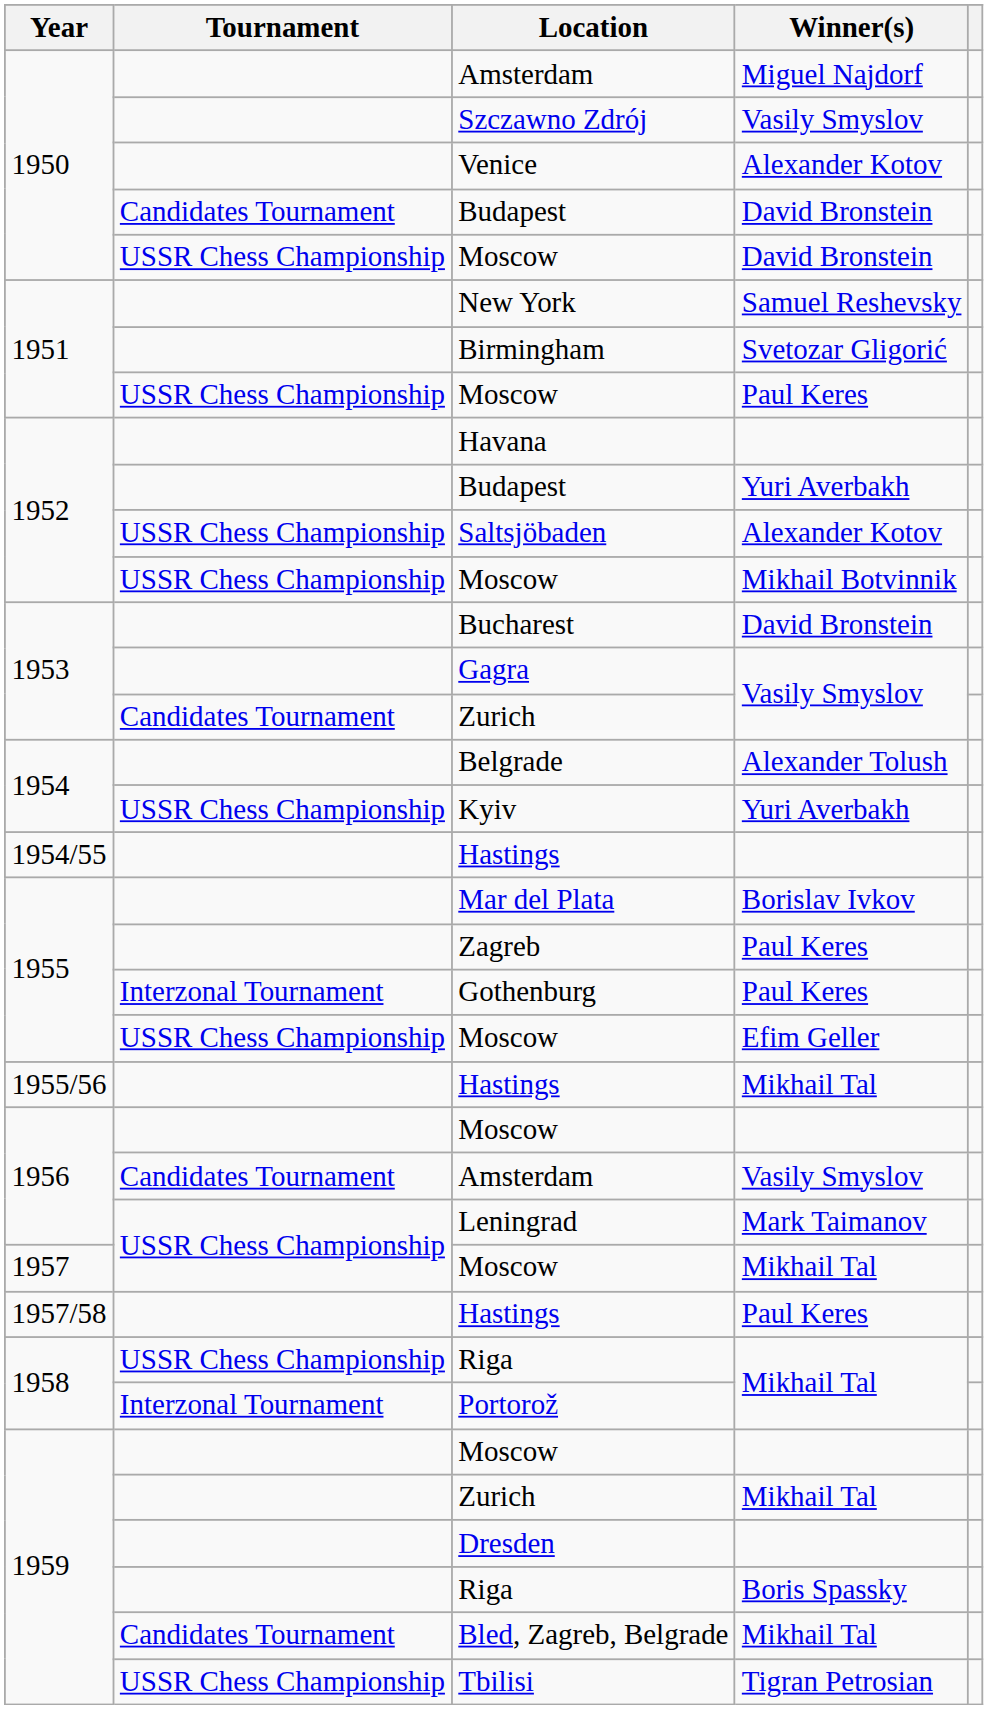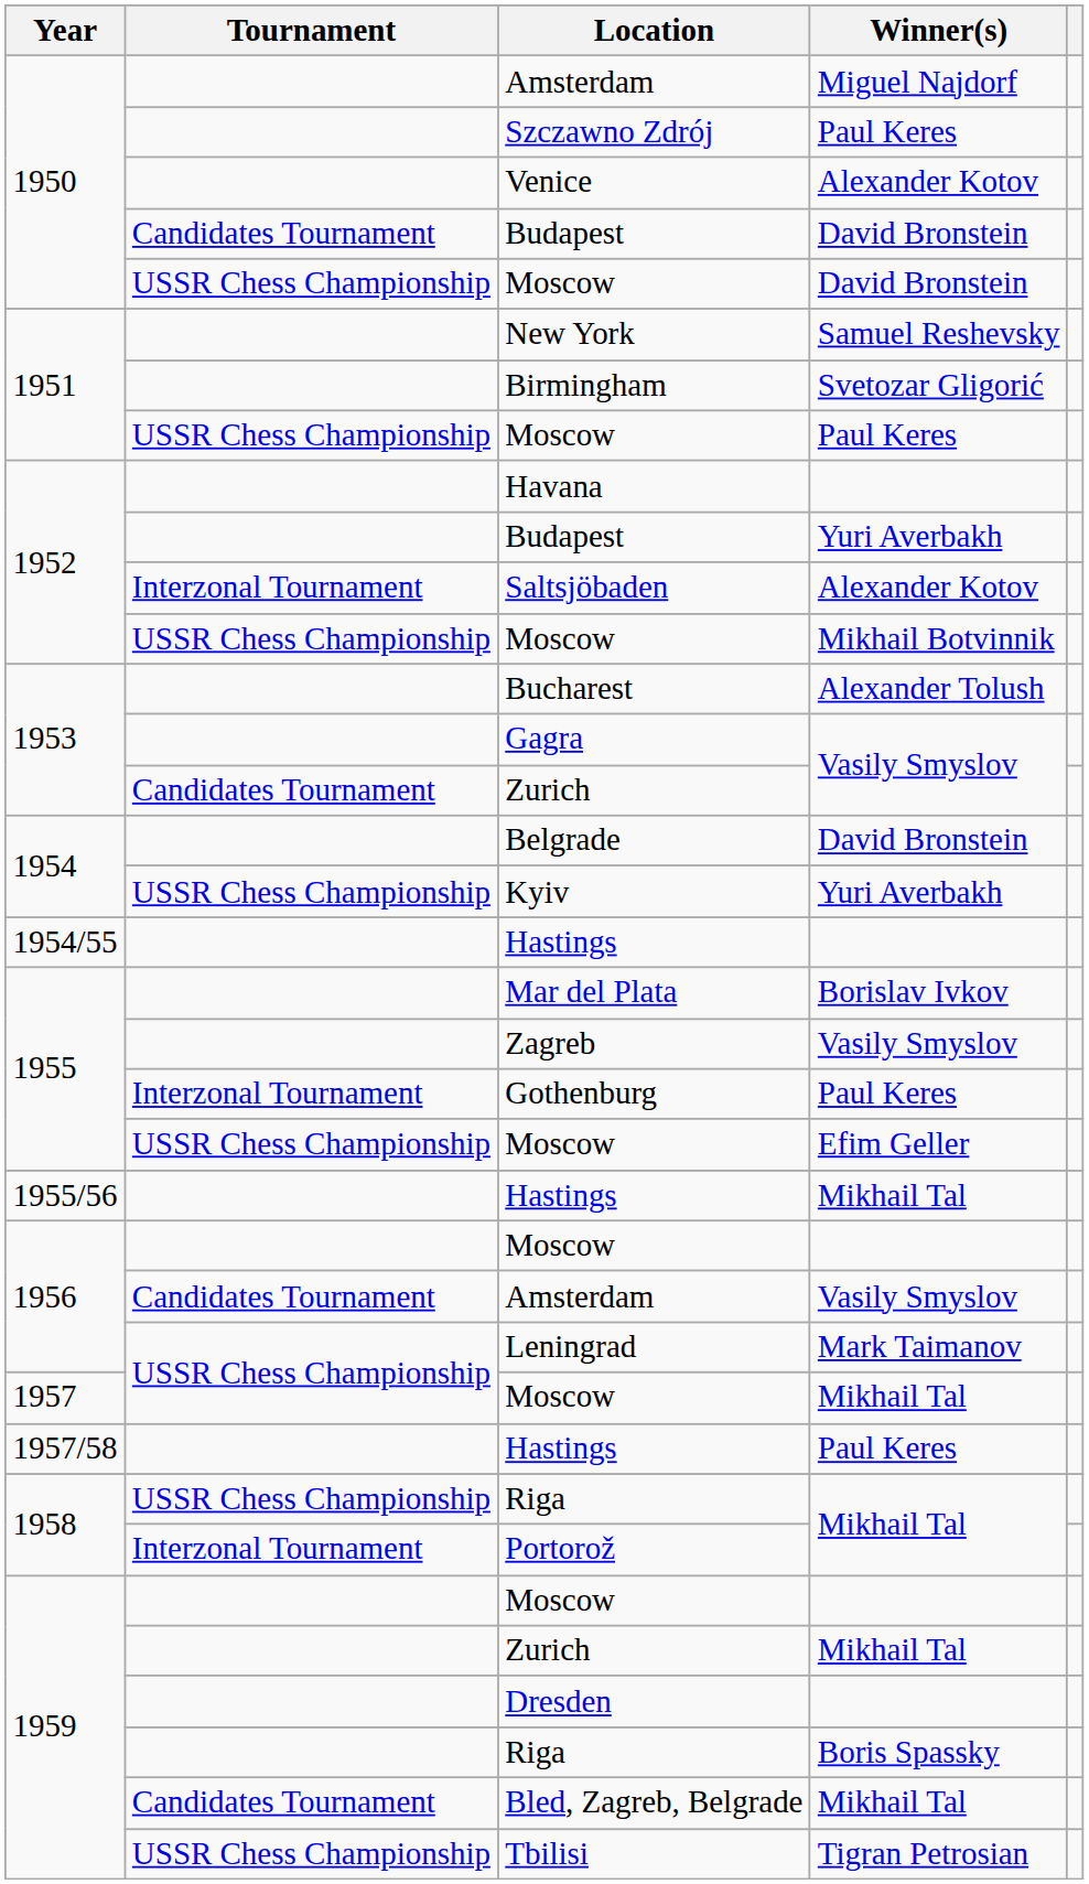 <table class="wikitable sortable">
 <tr>
 <th>Year</th>
 <th>Tournament</th>
 <th>Location</th>
 <th>Winner(s)</th>
 <th class="unsortable"></th>
 </tr>
 <tr>
 <td rowspan=5>1950</td>
 <td></td>
 <td>Amsterdam</td>
 <td><a href='#'>Miguel Najdorf</a></td>
 <td></td>
 </tr>
 <tr>
 <td></td>
 <td><a href='#'>Szczawno Zdrój</a></td>
-<td><a href='#'>Vasily Smyslov</a></td>
+<td><a href='#'>Paul Keres</a></td>
 <td></td>
 </tr>
 <tr>
 <td></td>
 <td>Venice</td>
 <td><a href='#'>Alexander Kotov</a></td>
 <td></td>
 </tr>
 <tr>
 <td><a href='#'>Candidates Tournament</a></td>
 <td>Budapest</td>
 <td><a href='#'>David Bronstein</a></td>
 <td></td>
 </tr>
 <tr>
 <td><a href='#'>USSR Chess Championship</a></td>
 <td>Moscow</td>
 <td><a href='#'>David Bronstein</a></td>
 <td></td>
 </tr>
 <tr>
 <td rowspan=3>1951</td>
 <td></td>
 <td>New York</td>
 <td><a href='#'>Samuel Reshevsky</a></td>
 <td></td>
 </tr>
 <tr>
 <td></td>
 <td>Birmingham</td>
 <td><a href='#'>Svetozar Gligorić</a></td>
 <td></td>
 </tr>
 <tr>
 <td><a href='#'>USSR Chess Championship</a></td>
 <td>Moscow</td>
 <td><a href='#'>Paul Keres</a></td>
 <td></td>
 </tr>
 <tr>
 <td rowspan=4>1952</td>
 <td></td>
 <td>Havana</td>
 <td></td>
 <td></td>
 </tr>
 <tr>
 <td></td>
 <td>Budapest</td>
 <td><a href='#'>Yuri Averbakh</a></td>
 <td></td>
 </tr>
 <tr>
-<td><a href='#'>USSR Chess Championship</a></td>
+<td><a href='#'>Interzonal Tournament</a></td>
 <td><a href='#'>Saltsjöbaden</a></td>
 <td><a href='#'>Alexander Kotov</a></td>
 <td></td>
 </tr>
 <tr>
 <td><a href='#'>USSR Chess Championship</a></td>
 <td>Moscow</td>
 <td><a href='#'>Mikhail Botvinnik</a></td>
 <td></td>
 </tr>
 <tr>
 <td rowspan=3>1953</td>
 <td></td>
 <td>Bucharest</td>
-<td><a href='#'>David Bronstein</a></td>
+<td><a href='#'>Alexander Tolush</a></td>
 <td></td>
 </tr>
 <tr>
 <td></td>
 <td><a href='#'>Gagra</a></td>
 <td rowspan=2><a href='#'>Vasily Smyslov</a></td>
 <td></td>
 </tr>
 <tr>
 <td><a href='#'>Candidates Tournament</a></td>
 <td>Zurich</td>
 <td></td>
 </tr>
 <tr>
 <td rowspan=2>1954</td>
 <td></td>
 <td>Belgrade</td>
-<td><a href='#'>Alexander Tolush</a></td>
+<td><a href='#'>David Bronstein</a></td>
 <td></td>
 </tr>
 <tr>
 <td><a href='#'>USSR Chess Championship</a></td>
 <td>Kyiv</td>
 <td><a href='#'>Yuri Averbakh</a></td>
 <td></td>
 </tr>
 <tr>
 <td>1954/55</td>
 <td></td>
 <td><a href='#'>Hastings</a></td>
 <td></td>
 <td></td>
 </tr>
 <tr>
 <td rowspan=4>1955</td>
 <td></td>
 <td><a href='#'>Mar del Plata</a></td>
 <td><a href='#'>Borislav Ivkov</a></td>
 <td></td>
 </tr>
 <tr>
 <td></td>
 <td>Zagreb</td>
-<td><a href='#'>Paul Keres</a></td>
+<td><a href='#'>Vasily Smyslov</a></td>
 <td></td>
 </tr>
 <tr>
 <td><a href='#'>Interzonal Tournament</a></td>
 <td>Gothenburg</td>
 <td><a href='#'>Paul Keres</a></td>
 <td></td>
 </tr>
 <tr>
 <td><a href='#'>USSR Chess Championship</a></td>
 <td>Moscow</td>
 <td><a href='#'>Efim Geller</a></td>
 <td></td>
 </tr>
 <tr>
 <td>1955/56</td>
 <td></td>
 <td><a href='#'>Hastings</a></td>
 <td><a href='#'>Mikhail Tal</a></td>
 <td></td>
 </tr>
 <tr>
 <td rowspan=3>1956</td>
 <td></td>
 <td>Moscow</td>
 <td></td>
 <td></td>
 </tr>
 <tr>
 <td><a href='#'>Candidates Tournament</a></td>
 <td>Amsterdam</td>
 <td><a href='#'>Vasily Smyslov</a></td>
 <td></td>
 </tr>
 <tr>
 <td rowspan=2><a href='#'>USSR Chess Championship</a></td>
 <td>Leningrad</td>
 <td><a href='#'>Mark Taimanov</a></td>
 <td></td>
 </tr>
 <tr>
 <td>1957</td>
 <td>Moscow</td>
 <td><a href='#'>Mikhail Tal</a></td>
 <td></td>
 </tr>
 <tr>
 <td>1957/58</td>
 <td></td>
 <td><a href='#'>Hastings</a></td>
 <td><a href='#'>Paul Keres</a></td>
 <td></td>
 </tr>
 <tr>
 <td rowspan=2>1958</td>
 <td><a href='#'>USSR Chess Championship</a></td>
 <td>Riga</td>
 <td rowspan=2><a href='#'>Mikhail Tal</a></td>
 <td></td>
 </tr>
 <tr>
 <td><a href='#'>Interzonal Tournament</a></td>
 <td><a href='#'>Portorož</a></td>
 <td></td>
 </tr>
 <tr>
 <td rowspan=6>1959</td>
 <td></td>
 <td>Moscow</td>
 <td></td>
 <td></td>
 </tr>
 <tr>
 <td></td>
 <td>Zurich</td>
 <td><a href='#'>Mikhail Tal</a></td>
 <td></td>
 </tr>
 <tr>
 <td></td>
 <td><a href='#'>Dresden</a></td>
 <td></td>
 <td></td>
 </tr>
 <tr>
 <td></td>
 <td>Riga</td>
 <td><a href='#'>Boris Spassky</a></td>
 <td></td>
 </tr>
 <tr>
 <td><a href='#'>Candidates Tournament</a></td>
 <td><a href='#'>Bled</a>, Zagreb, Belgrade</td>
 <td><a href='#'>Mikhail Tal</a></td>
 <td></td>
 </tr>
 <tr>
 <td><a href='#'>USSR Chess Championship</a></td>
 <td><a href='#'>Tbilisi</a></td>
 <td><a href='#'>Tigran Petrosian</a></td>
 <td></td>
 </tr>
 </table>
